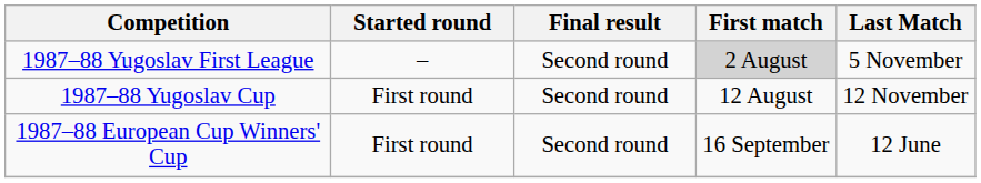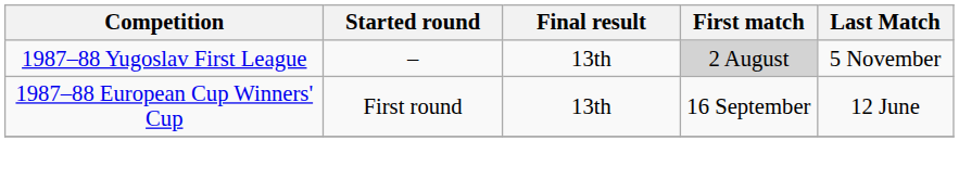 <table class="wikitable" style="text-align: center;">
 <tr>
 <th width="220">Competition</th>
 <th width="120">Started round</th>
 <th width="120">Final result</th>
 <th width="90">First match</th>
 <th width="90">Last Match</th>
 </tr>
 <tr>
 <td><a href='#'>1987–88 Yugoslav First League</a></td>
 <td>–</td>
-<td>Second round</td>
+<td>13th</td>
 <td style="background: lightgrey;">2 August</td>
 <td>5 November</td>
 </tr>
 <tr>
-<td><a href='#'>1987–88 Yugoslav Cup</a></td>
-<td>First round</td>
-<td>Second round</td>
-<td>12 August</td>
-<td>12 November</td>
-</tr>
-<tr>
 <td><a href='#'>1987–88 European Cup Winners' Cup</a></td>
 <td>First round</td>
-<td>Second round</td>
+<td>13th</td>
 <td>16 September</td>
 <td>12 June</td>
 </tr>
 <tr>
 </tr>
 </table>
